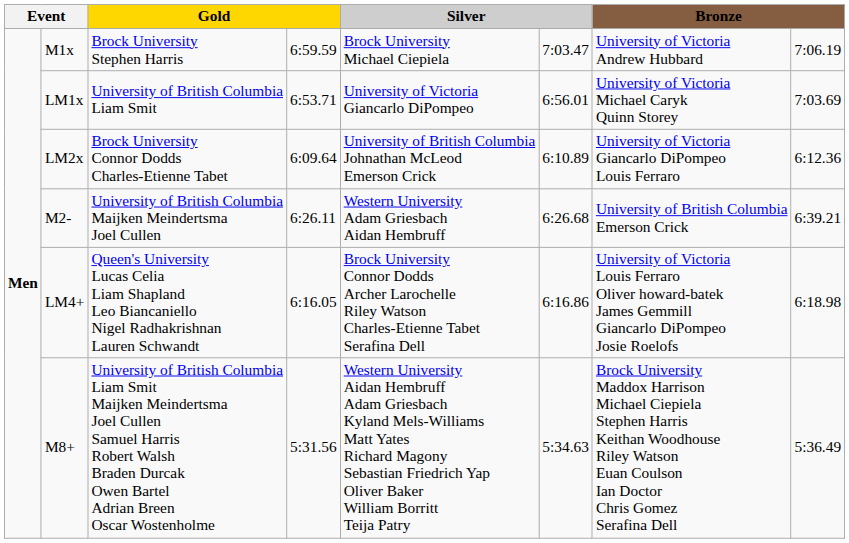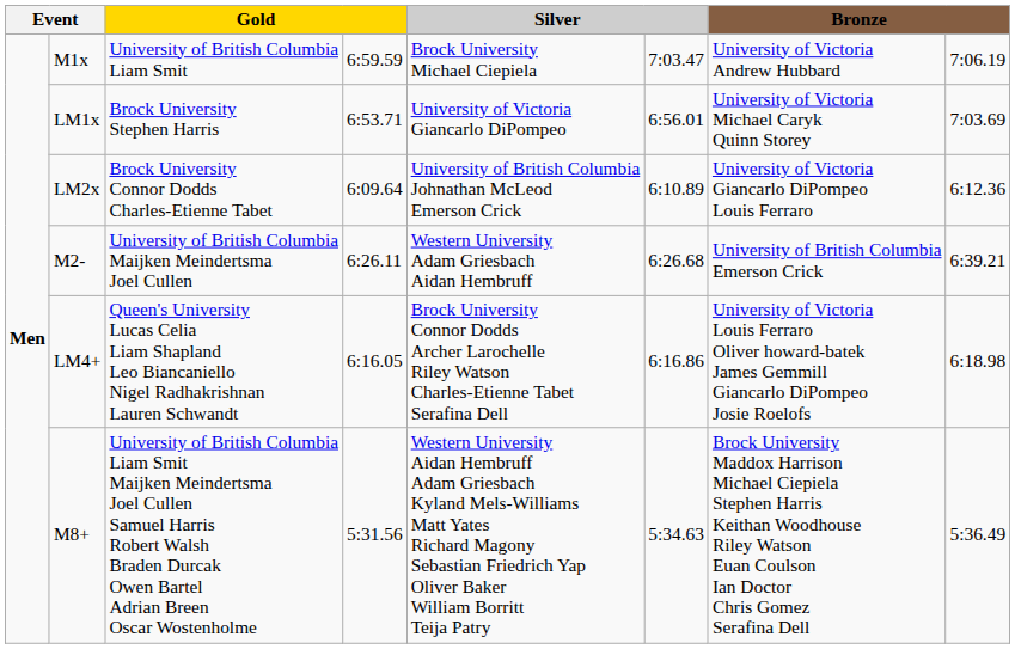 <table class="wikitable mw-collapsible mw-collapsed">
 <tr>
 <th colspan="2">Event</th>
 <th colspan="2" style="background:#FFD700;">Gold</th>
 <th colspan="2" style="background:#CECECE;">Silver</th>
 <th colspan="2" style="background:#855E42;">Bronze</th>
 </tr>
 <tr>
 <td rowspan="6"><strong>Men</strong></td>
 <td>M1x</td>
-<td><a href='#'>Brock University</a><br>Stephen Harris</td>
+<td><a href='#'>University of British Columbia</a><br>Liam Smit</td>
 <td>6:59.59</td>
 <td><a href='#'>Brock University</a><br>Michael Ciepiela</td>
 <td>7:03.47</td>
 <td><a href='#'>University of Victoria</a><br>Andrew Hubbard</td>
 <td>7:06.19</td>
 </tr>
 <tr>
 <td>LM1x</td>
-<td><a href='#'>University of British Columbia</a><br>Liam Smit</td>
+<td><a href='#'>Brock University</a><br>Stephen Harris</td>
 <td>6:53.71</td>
 <td><a href='#'>University of Victoria</a><br>Giancarlo DiPompeo</td>
 <td>6:56.01</td>
 <td><a href='#'>University of Victoria</a><br>Michael Caryk<br>Quinn Storey</td>
 <td>7:03.69</td>
 </tr>
 <tr>
 <td>LM2x</td>
 <td><a href='#'>Brock University</a><br>Connor Dodds<br>Charles-Etienne Tabet</td>
 <td>6:09.64</td>
 <td><a href='#'>University of British Columbia</a><br>Johnathan McLeod<br>Emerson Crick</td>
 <td>6:10.89</td>
 <td><a href='#'>University of Victoria</a><br>Giancarlo DiPompeo<br>Louis Ferraro</td>
 <td>6:12.36</td>
 </tr>
 <tr>
 <td>M2-</td>
 <td><a href='#'>University of British Columbia</a><br>Maijken Meindertsma<br>Joel Cullen</td>
 <td>6:26.11</td>
 <td><a href='#'>Western University</a><br>Adam Griesbach<br>Aidan Hembruff</td>
 <td>6:26.68</td>
 <td><a href='#'>University of British Columbia</a><br>Emerson Crick</td>
 <td>6:39.21</td>
 </tr>
 <tr>
 <td>LM4+</td>
 <td><a href='#'>Queen's University</a><br>Lucas Celia<br>Liam Shapland<br>Leo Biancaniello<br>Nigel Radhakrishnan<br>Lauren Schwandt</td>
 <td>6:16.05</td>
 <td><a href='#'>Brock University</a><br>Connor Dodds<br>Archer Larochelle<br>Riley Watson<br>Charles-Etienne Tabet<br>Serafina Dell</td>
 <td>6:16.86</td>
 <td><a href='#'>University of Victoria</a><br>Louis Ferraro<br>Oliver howard-batek<br>James Gemmill<br>Giancarlo DiPompeo<br>Josie Roelofs</td>
 <td>6:18.98</td>
 </tr>
 <tr>
 <td>M8+</td>
 <td><a href='#'>University of British Columbia</a><br>Liam Smit<br>Maijken Meindertsma<br>Joel Cullen<br>Samuel Harris<br>Robert Walsh<br>Braden Durcak<br>Owen Bartel<br>Adrian Breen<br>Oscar Wostenholme</td>
 <td>5:31.56</td>
 <td><a href='#'>Western University</a><br>Aidan Hembruff<br>Adam Griesbach<br>Kyland Mels-Williams<br>Matt Yates<br>Richard Magony<br>Sebastian Friedrich Yap<br>Oliver Baker<br>William Borritt<br>Teija Patry</td>
 <td>5:34.63</td>
 <td><a href='#'>Brock University</a><br>Maddox Harrison<br>Michael Ciepiela<br>Stephen Harris<br>Keithan Woodhouse<br>Riley Watson<br>Euan Coulson<br>Ian Doctor<br>Chris Gomez<br>Serafina Dell</td>
 <td>5:36.49</td>
 </tr>
 </table>
